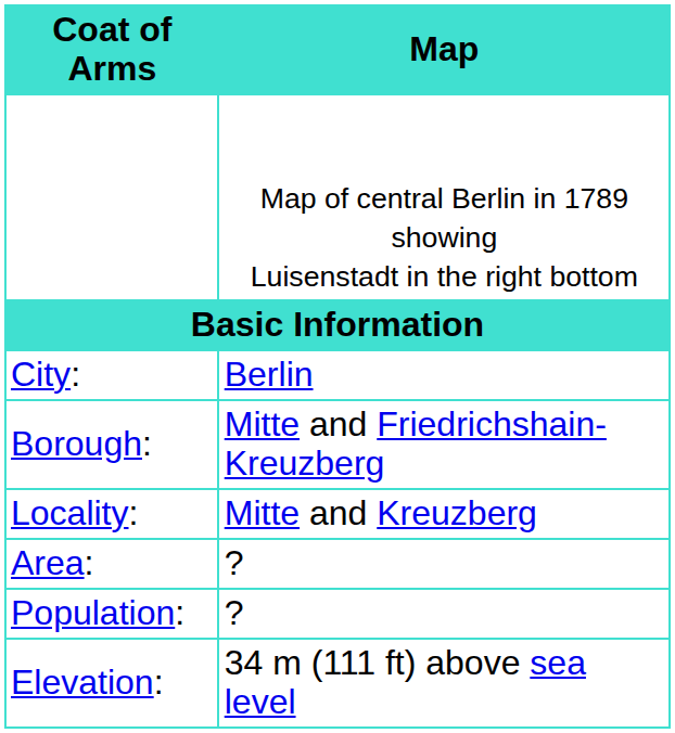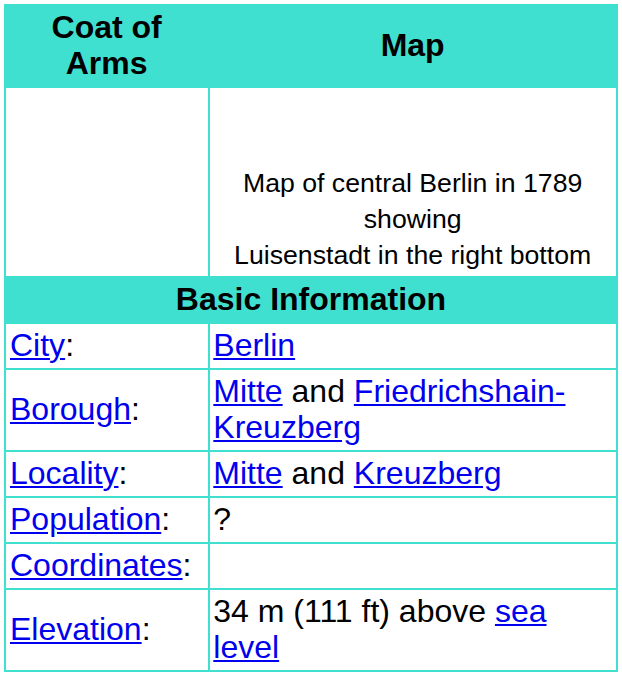 <table cellpadding="2" style="float: right; width: 307px; background: #40E0D0; margin-left: 1em; border-spacing: 1px;">
 <tr>
 <th>Coat of Arms</th>
 <th>Map</th>
 </tr>
 <tr style="background: #ffffff;" align="center">
 <td><br><br></td>
 <td><br><br><small>Map of central Berlin in 1789 showing <br> Luisenstadt in the right bottom</small></td>
 </tr>
 <tr>
 <th colspan=2>Basic Information</th>
 </tr>
 <tr style="background: #ffffff;">
 <td><a href='#'>City</a>:</td>
 <td><a href='#'>Berlin</a></td>
 </tr>
 <tr style="background: #ffffff;">
 <td><a href='#'>Borough</a>:</td>
 <td><a href='#'>Mitte</a> and <a href='#'>Friedrichshain-Kreuzberg</a></td>
 </tr>
 <tr style="background: #ffffff;">
 <td><a href='#'>Locality</a>:</td>
 <td><a href='#'>Mitte</a> and <a href='#'>Kreuzberg</a></td>
 </tr>
 <tr style="background: #ffffff;">
-<td><a href='#'>Area</a>:</td>
+<td><a href='#'>Population</a>:</td>
 <td>?</td>
 </tr>
 <tr style="background: #ffffff;">
-<td><a href='#'>Population</a>:</td>
-<td>?</td>
+<td><a href='#'>Coordinates</a>:</td>
+<td></td>
 </tr>
 <tr style="background: #ffffff;">
 <td><a href='#'>Elevation</a>:</td>
 <td>34 m (111 ft) above <a href='#'>sea level</a></td>
 </tr>
 </table>
